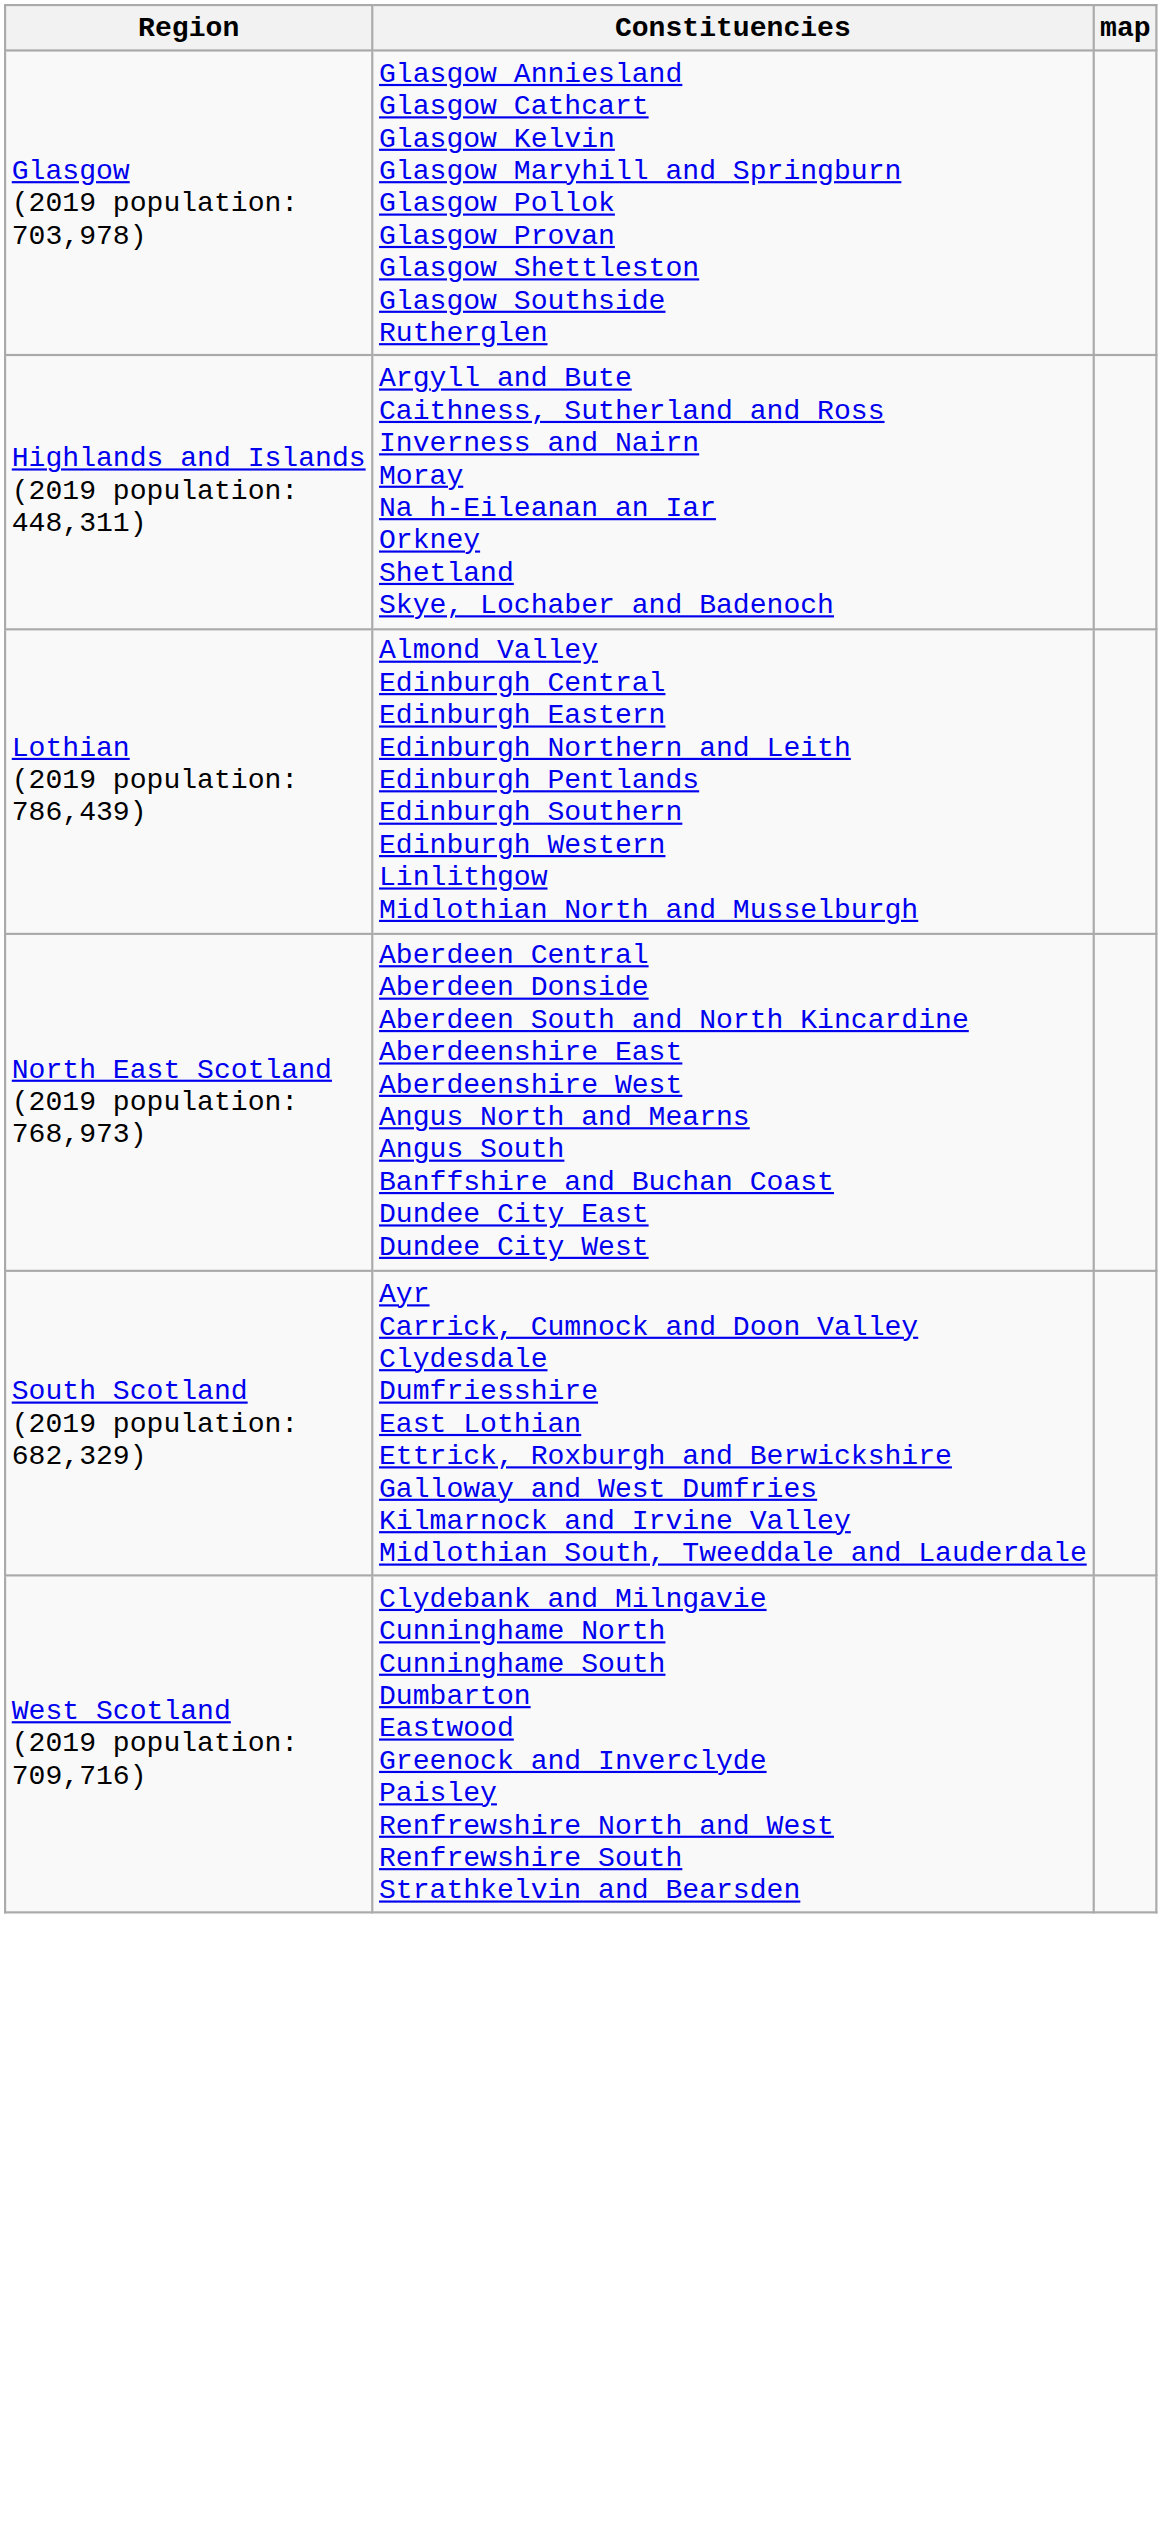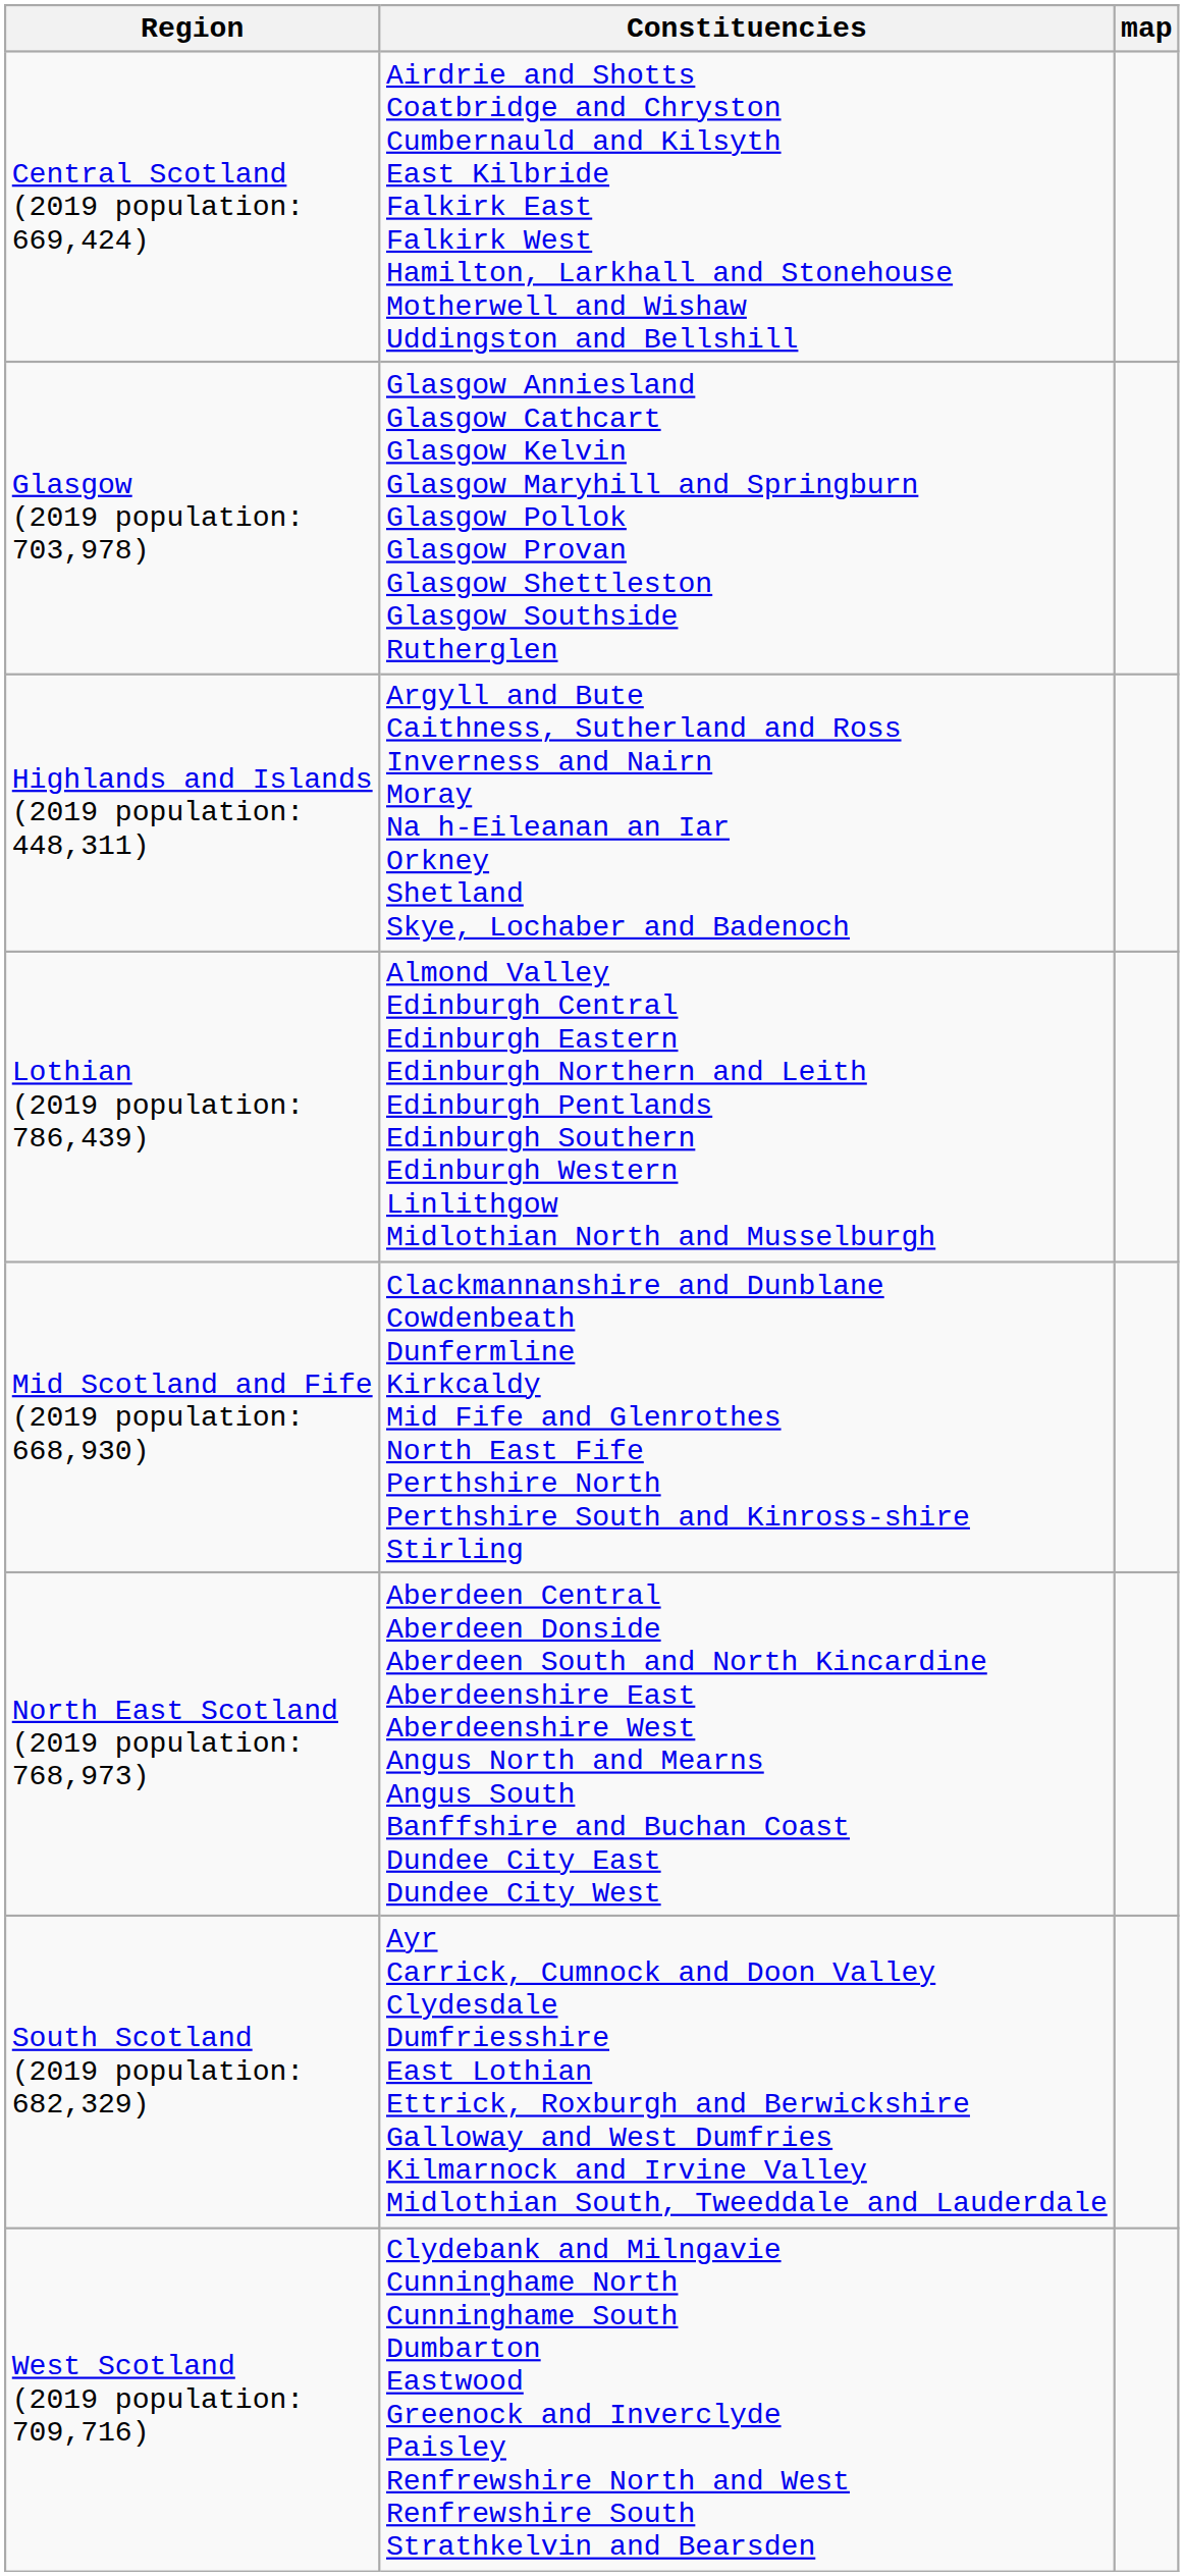 <table class=wikitable>
 <tr>
 <th>Region</th>
 <th>Constituencies</th>
 <th>map</th>
+</tr>
+<tr>
+<td><a href='#'>Central Scotland</a><br>(2019 population:<br> 669,424)</td>
+<td><a href='#'>Airdrie and Shotts</a> <br> <a href='#'>Coatbridge and Chryston</a> <br> <a href='#'>Cumbernauld and Kilsyth</a> <br> <a href='#'>East Kilbride</a> <br> <a href='#'>Falkirk East</a> <br> <a href='#'>Falkirk West</a> <br> <a href='#'>Hamilton, Larkhall and Stonehouse</a> <br> <a href='#'>Motherwell and Wishaw</a> <br>  <a href='#'>Uddingston and Bellshill</a></td>
+<td></td>
 </tr>
 <tr>
 <td><a href='#'>Glasgow</a><br>(2019 population:<br> 703,978)</td>
 <td><a href='#'>Glasgow Anniesland</a> <br> <a href='#'>Glasgow Cathcart</a> <br> <a href='#'>Glasgow Kelvin</a> <br> <a href='#'>Glasgow Maryhill and Springburn</a> <br> <a href='#'>Glasgow Pollok</a> <br> <a href='#'>Glasgow Provan</a> <br> <a href='#'>Glasgow Shettleston</a> <br> <a href='#'>Glasgow Southside</a> <br> <a href='#'>Rutherglen</a></td>
 <td></td>
 </tr>
 <tr>
 <td><a href='#'>Highlands and Islands</a><br>(2019 population:<br> 448,311)</td>
 <td><a href='#'>Argyll and Bute</a> <br> <a href='#'>Caithness, Sutherland and Ross</a> <br> <a href='#'>Inverness and Nairn</a> <br> <a href='#'>Moray</a> <br> <a href='#'>Na h-Eileanan an Iar</a> <br> <a href='#'>Orkney</a> <br> <a href='#'>Shetland</a> <br> <a href='#'>Skye, Lochaber and Badenoch</a></td>
 <td></td>
 </tr>
 <tr>
 <td><a href='#'>Lothian</a><br>(2019 population:<br> 786,439)</td>
 <td><a href='#'>Almond Valley</a> <br> <a href='#'>Edinburgh Central</a> <br> <a href='#'>Edinburgh Eastern</a> <br> <a href='#'>Edinburgh Northern and Leith</a> <br> <a href='#'>Edinburgh Pentlands</a> <br> <a href='#'>Edinburgh Southern</a> <br> <a href='#'>Edinburgh Western</a> <br> <a href='#'>Linlithgow</a> <br> <a href='#'>Midlothian North and Musselburgh</a></td>
+<td></td>
+</tr>
+<tr>
+<td><a href='#'>Mid Scotland and Fife</a><br>(2019 population:<br> 668,930)</td>
+<td><a href='#'>Clackmannanshire and Dunblane</a> <br> <a href='#'>Cowdenbeath</a> <br> <a href='#'>Dunfermline</a><br> <a href='#'>Kirkcaldy</a> <br> <a href='#'>Mid Fife and Glenrothes</a>  <br> <a href='#'>North East Fife</a> <br> <a href='#'>Perthshire North</a><br> <a href='#'>Perthshire South and Kinross-shire</a> <br><a href='#'>Stirling</a></td>
 <td></td>
 </tr>
 <tr>
 <td><a href='#'>North East Scotland</a><br>(2019 population:<br> 768,973)</td>
 <td><a href='#'>Aberdeen Central</a> <br> <a href='#'>Aberdeen Donside</a> <br> <a href='#'>Aberdeen South and North Kincardine</a><br> <a href='#'>Aberdeenshire East</a> <br> <a href='#'>Aberdeenshire West</a> <br> <a href='#'>Angus North and Mearns</a> <br> <a href='#'>Angus South</a> <br> <a href='#'>Banffshire and Buchan Coast</a> <br> <a href='#'>Dundee City East</a> <br><a href='#'>Dundee City West</a></td>
 <td></td>
 </tr>
 <tr>
 <td><a href='#'>South Scotland</a><br>(2019 population:<br> 682,329)</td>
 <td><a href='#'>Ayr</a> <br> <a href='#'>Carrick, Cumnock and Doon Valley</a> <br> <a href='#'>Clydesdale</a> <br> <a href='#'>Dumfriesshire</a> <br> <a href='#'>East Lothian</a> <br> <a href='#'>Ettrick, Roxburgh and Berwickshire</a> <br> <a href='#'>Galloway and West Dumfries</a> <br> <a href='#'>Kilmarnock and Irvine Valley</a><br> <a href='#'>Midlothian South, Tweeddale and Lauderdale</a></td>
 <td></td>
 </tr>
 <tr>
 <td><a href='#'>West Scotland</a><br>(2019 population:<br> 709,716)</td>
 <td><a href='#'>Clydebank and Milngavie</a> <br> <a href='#'>Cunninghame North</a><br> <a href='#'>Cunninghame South</a> <br> <a href='#'>Dumbarton</a> <br> <a href='#'>Eastwood</a> <br> <a href='#'>Greenock and Inverclyde</a> <br> <a href='#'>Paisley</a> <br> <a href='#'>Renfrewshire North and West</a> <br> <a href='#'>Renfrewshire South</a> <br>  <a href='#'>Strathkelvin and Bearsden</a></td>
 <td></td>
 </tr>
 </table>
